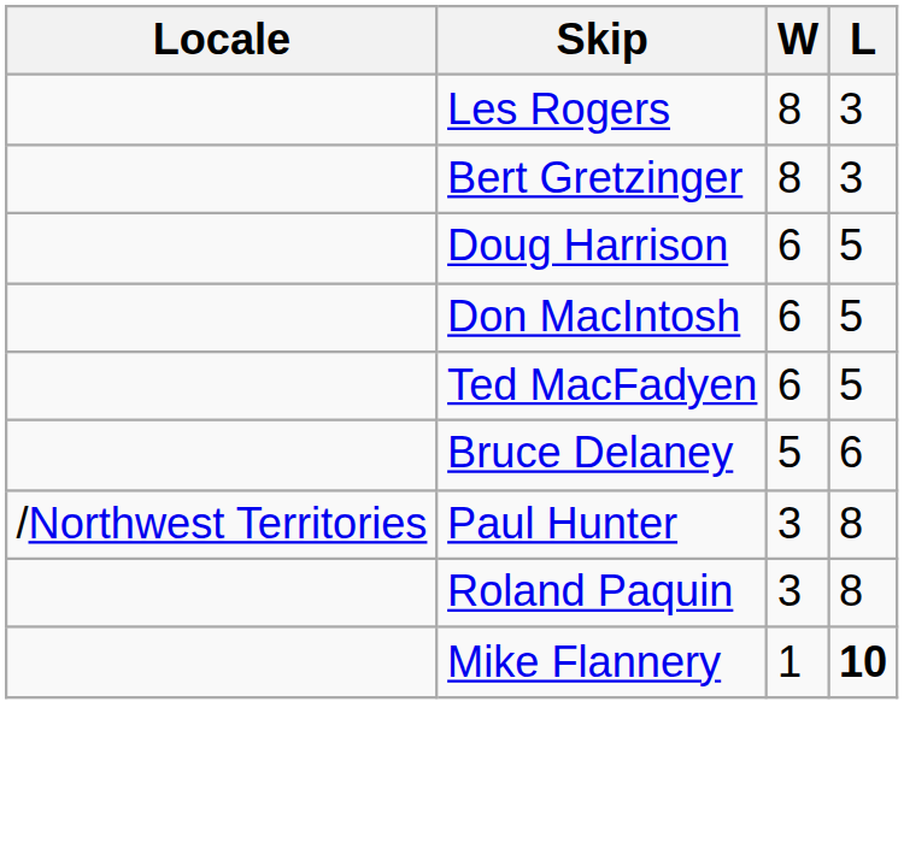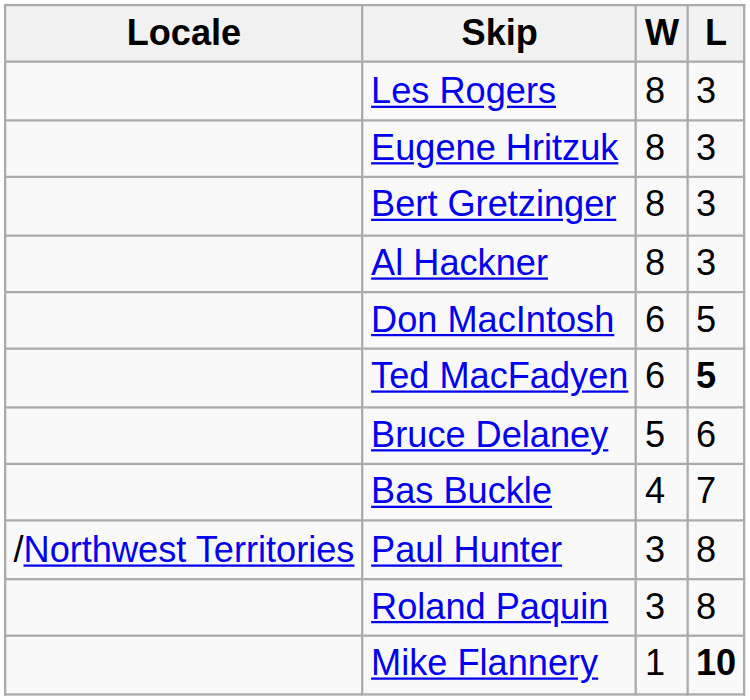 <table class="wikitable" border="1">
 <tr>
 <th>Locale</th>
 <th>Skip</th>
 <th>W</th>
 <th>L</th>
 </tr>
 <tr>
 <td></td>
 <td><a href='#'>Les Rogers</a></td>
 <td>8</td>
 <td>3</td>
 </tr>
 <tr>
 <td></td>
+<td><a href='#'>Eugene Hritzuk</a></td>
+<td>8</td>
+<td>3</td>
+</tr>
+<tr>
+<td></td>
 <td><a href='#'>Bert Gretzinger</a></td>
 <td>8</td>
 <td>3</td>
 </tr>
 <tr>
 <td></td>
-<td><a href='#'>Doug Harrison</a></td>
-<td>6</td>
-<td>5</td>
+<td><a href='#'>Al Hackner</a></td>
+<td>8</td>
+<td>3</td>
 </tr>
 <tr>
 <td></td>
 <td><a href='#'>Don MacIntosh</a></td>
 <td>6</td>
 <td>5</td>
 </tr>
 <tr>
 <td></td>
 <td><a href='#'>Ted MacFadyen</a></td>
 <td>6</td>
-<td>5</td>
+<td><strong>5</strong></td>
 </tr>
 <tr>
 <td></td>
 <td><a href='#'>Bruce Delaney</a></td>
 <td>5</td>
 <td>6</td>
+</tr>
+<tr>
+<td></td>
+<td><a href='#'>Bas Buckle</a></td>
+<td>4</td>
+<td>7</td>
 </tr>
 <tr>
 <td>/<a href='#'>Northwest Territories</a></td>
 <td><a href='#'>Paul Hunter</a></td>
 <td>3</td>
 <td>8</td>
 </tr>
 <tr>
 <td></td>
 <td><a href='#'>Roland Paquin</a></td>
 <td>3</td>
 <td>8</td>
 </tr>
 <tr>
 <td></td>
 <td><a href='#'>Mike Flannery</a></td>
 <td>1</td>
 <td><strong>10</strong></td>
 </tr>
 </table>
